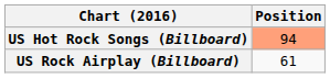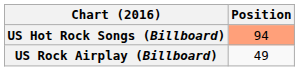 <table class="wikitable sortable plainrowheaders">
 <tr>
 <th>Chart (2016)</th>
 <th>Position</th>
 </tr>
 <tr>
 <th scope="row">US Hot Rock Songs (<em>Billboard</em>)</th>
 <td style="background: lightsalmon; text-align:center;">94</td>
 </tr>
 <tr>
 <th scope="row">US Rock Airplay (<em>Billboard</em>)</th>
-<td style="text-align:center;">61</td>
+<td style="text-align:center;">49</td>
 </tr>
 </table>
